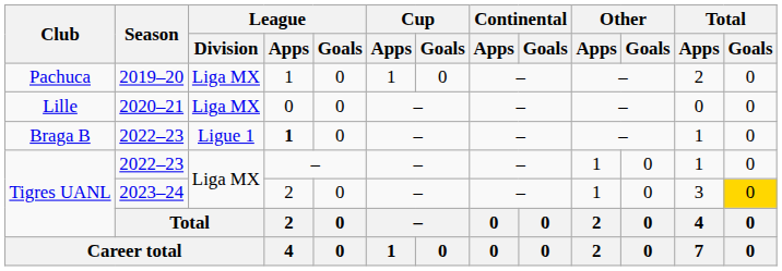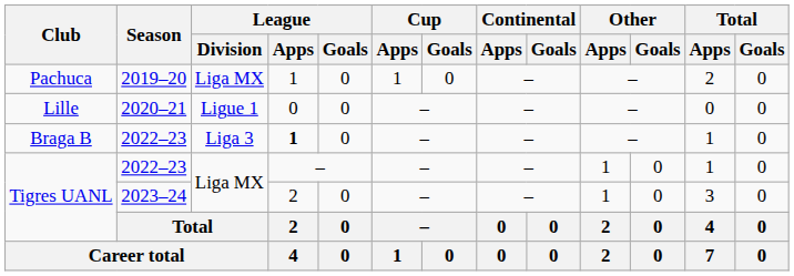 <table class="wikitable" style="text-align:center">
 <tr>
 <th rowspan="2">Club</th>
 <th rowspan="2">Season</th>
 <th colspan="3">League</th>
 <th colspan="2">Cup</th>
 <th colspan="2">Continental</th>
 <th colspan="2">Other</th>
 <th colspan="2">Total</th>
 </tr>
 <tr>
 <th>Division</th>
 <th>Apps</th>
 <th>Goals</th>
 <th>Apps</th>
 <th>Goals</th>
 <th>Apps</th>
 <th>Goals</th>
 <th>Apps</th>
 <th>Goals</th>
 <th>Apps</th>
 <th>Goals</th>
 </tr>
 <tr>
 <td><a href='#'>Pachuca</a></td>
 <td><a href='#'>2019–20</a></td>
 <td><a href='#'>Liga MX</a></td>
 <td>1</td>
 <td>0</td>
 <td>1</td>
 <td>0</td>
 <td colspan="2">–</td>
 <td colspan="2">–</td>
 <td>2</td>
 <td>0</td>
 </tr>
 <tr>
 <td><a href='#'>Lille</a></td>
 <td><a href='#'>2020–21</a></td>
-<td><a href='#'>Liga MX</a></td>
+<td><a href='#'>Ligue 1</a></td>
 <td>0</td>
 <td>0</td>
 <td colspan="2">–</td>
 <td colspan="2">–</td>
 <td colspan="2">–</td>
 <td>0</td>
 <td>0</td>
 </tr>
 <tr>
 <td><a href='#'>Braga B</a></td>
 <td><a href='#'>2022–23</a></td>
-<td><a href='#'>Ligue 1</a></td>
+<td><a href='#'>Liga 3</a></td>
 <td><strong>1</strong></td>
 <td>0</td>
 <td colspan="2">–</td>
 <td colspan="2">–</td>
 <td colspan="2">–</td>
 <td>1</td>
 <td>0</td>
 </tr>
 <tr>
 <td rowspan="3"><a href='#'>Tigres UANL</a></td>
 <td><a href='#'>2022–23</a></td>
 <td rowspan="2">Liga MX</td>
 <td colspan="2">–</td>
 <td colspan="2">–</td>
 <td colspan="2">–</td>
 <td>1</td>
 <td>0</td>
 <td>1</td>
 <td>0</td>
 </tr>
 <tr>
 <td><a href='#'>2023–24</a></td>
 <td>2</td>
 <td>0</td>
 <td colspan="2">–</td>
 <td colspan="2">–</td>
 <td>1</td>
 <td>0</td>
 <td>3</td>
-<td style="background: gold;">0</td>
+<td>0</td>
 </tr>
 <tr>
 <th colspan="2">Total</th>
 <th>2</th>
 <th>0</th>
 <th colspan="2">–</th>
 <th>0</th>
 <th>0</th>
 <th>2</th>
 <th>0</th>
 <th>4</th>
 <th>0</th>
 </tr>
 <tr>
 <th colspan="3">Career total</th>
 <th>4</th>
 <th>0</th>
 <th>1</th>
 <th>0</th>
 <th>0</th>
 <th>0</th>
 <th>2</th>
 <th>0</th>
 <th>7</th>
 <th>0</th>
 </tr>
 </table>
